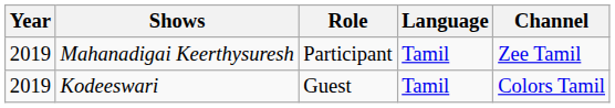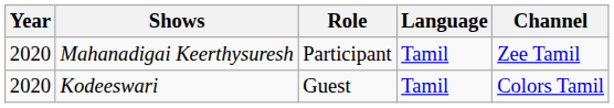 <table class="wikitable">
 <tr>
 <th>Year</th>
 <th>Shows</th>
 <th>Role</th>
 <th>Language</th>
 <th>Channel</th>
 </tr>
 <tr>
-<td>2019</td>
+<td>2020</td>
 <td><em>Mahanadigai Keerthysuresh</em></td>
 <td>Participant</td>
 <td><a href='#'>Tamil</a></td>
 <td><a href='#'>Zee Tamil</a></td>
 </tr>
 <tr>
-<td>2019</td>
+<td>2020</td>
 <td><em>Kodeeswari</em></td>
 <td>Guest</td>
 <td><a href='#'>Tamil</a></td>
 <td><a href='#'>Colors Tamil</a></td>
 </tr>
 </table>
